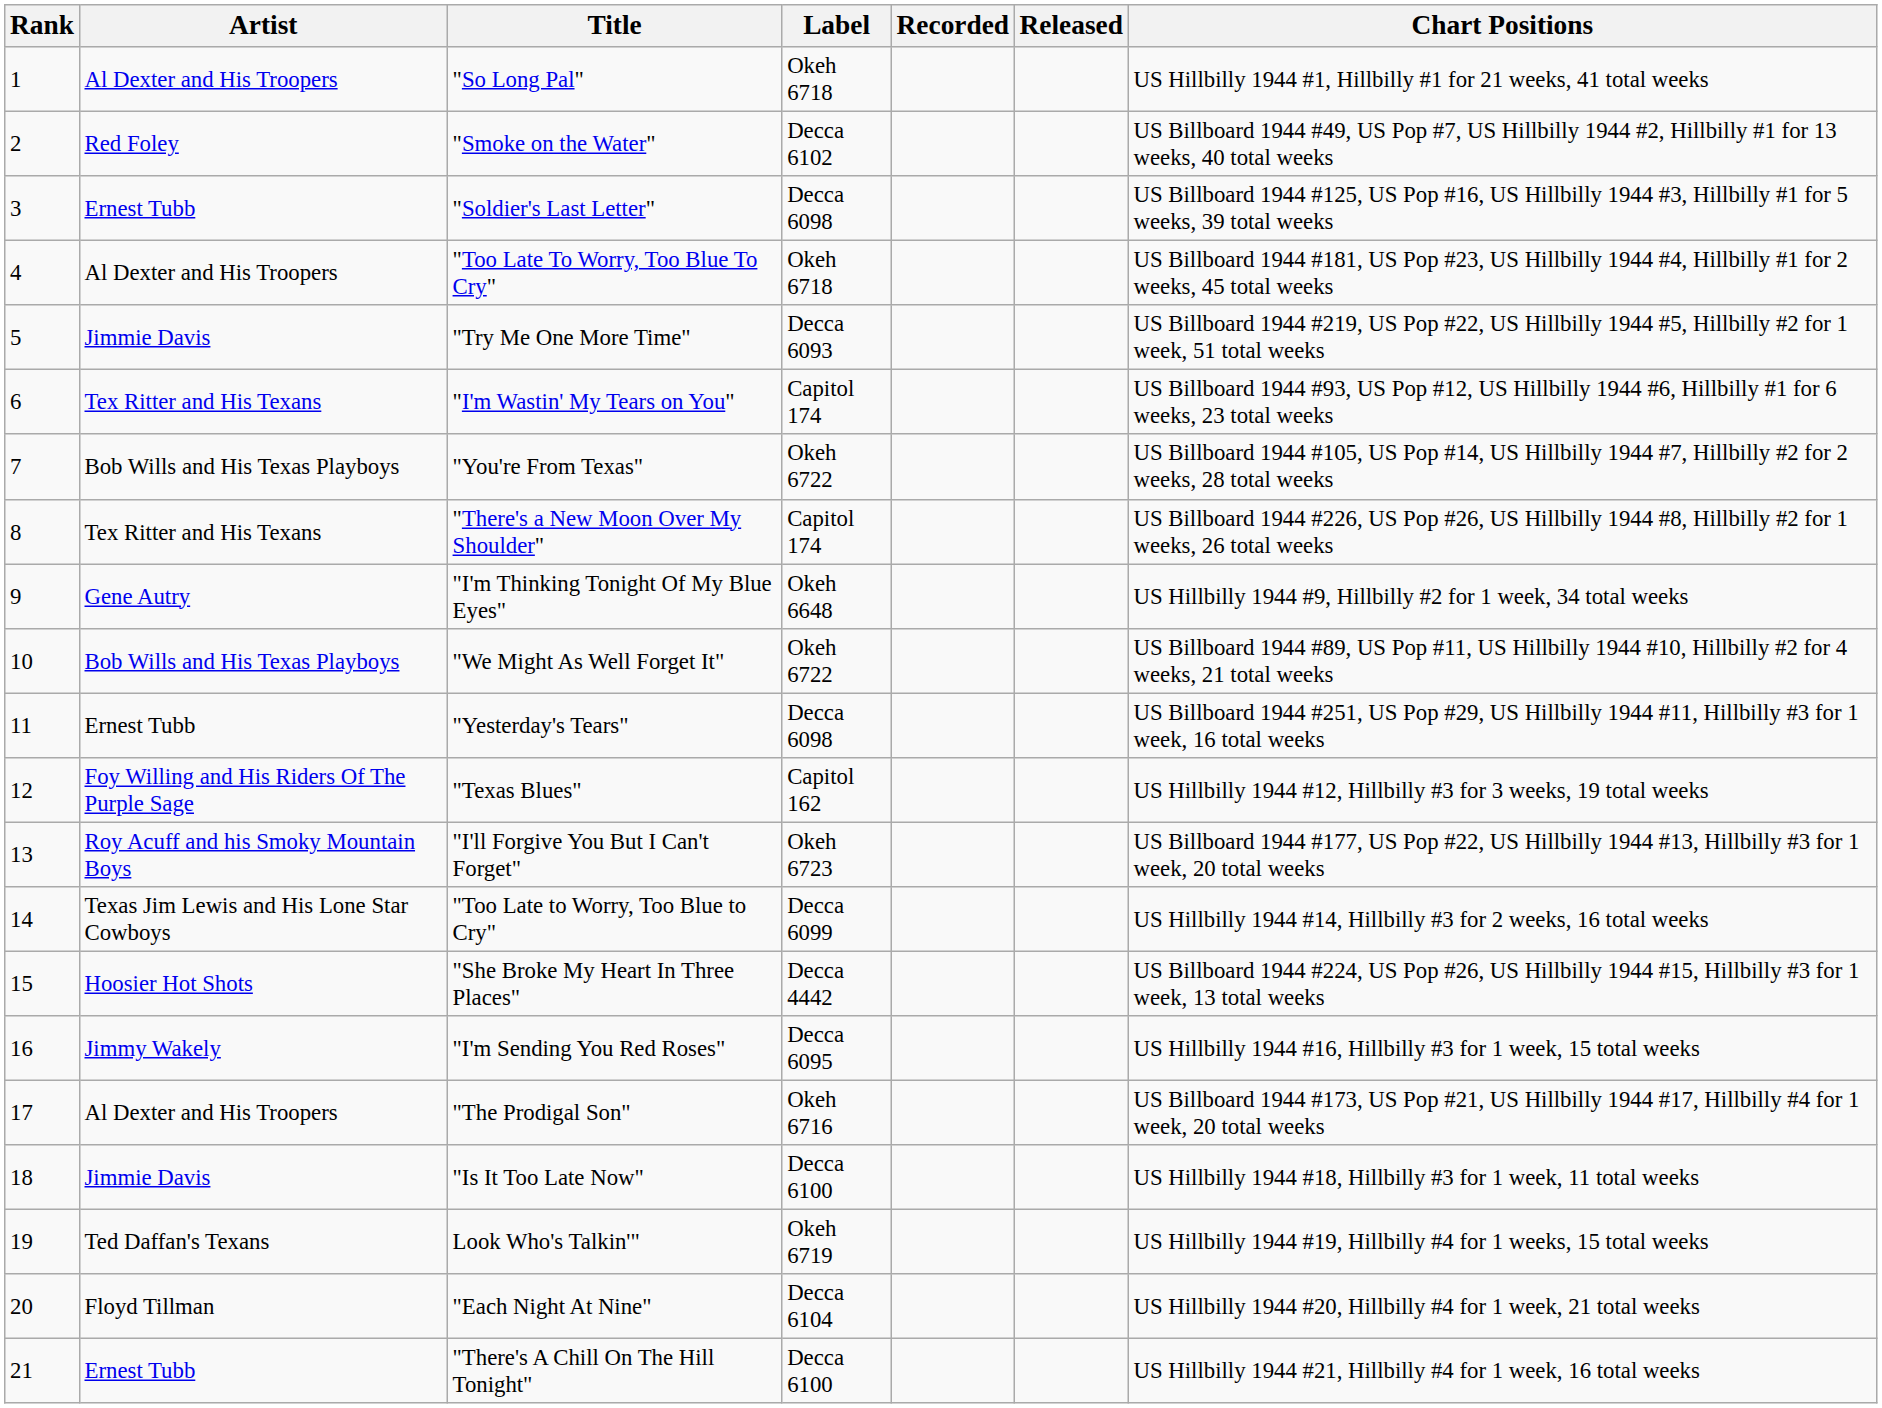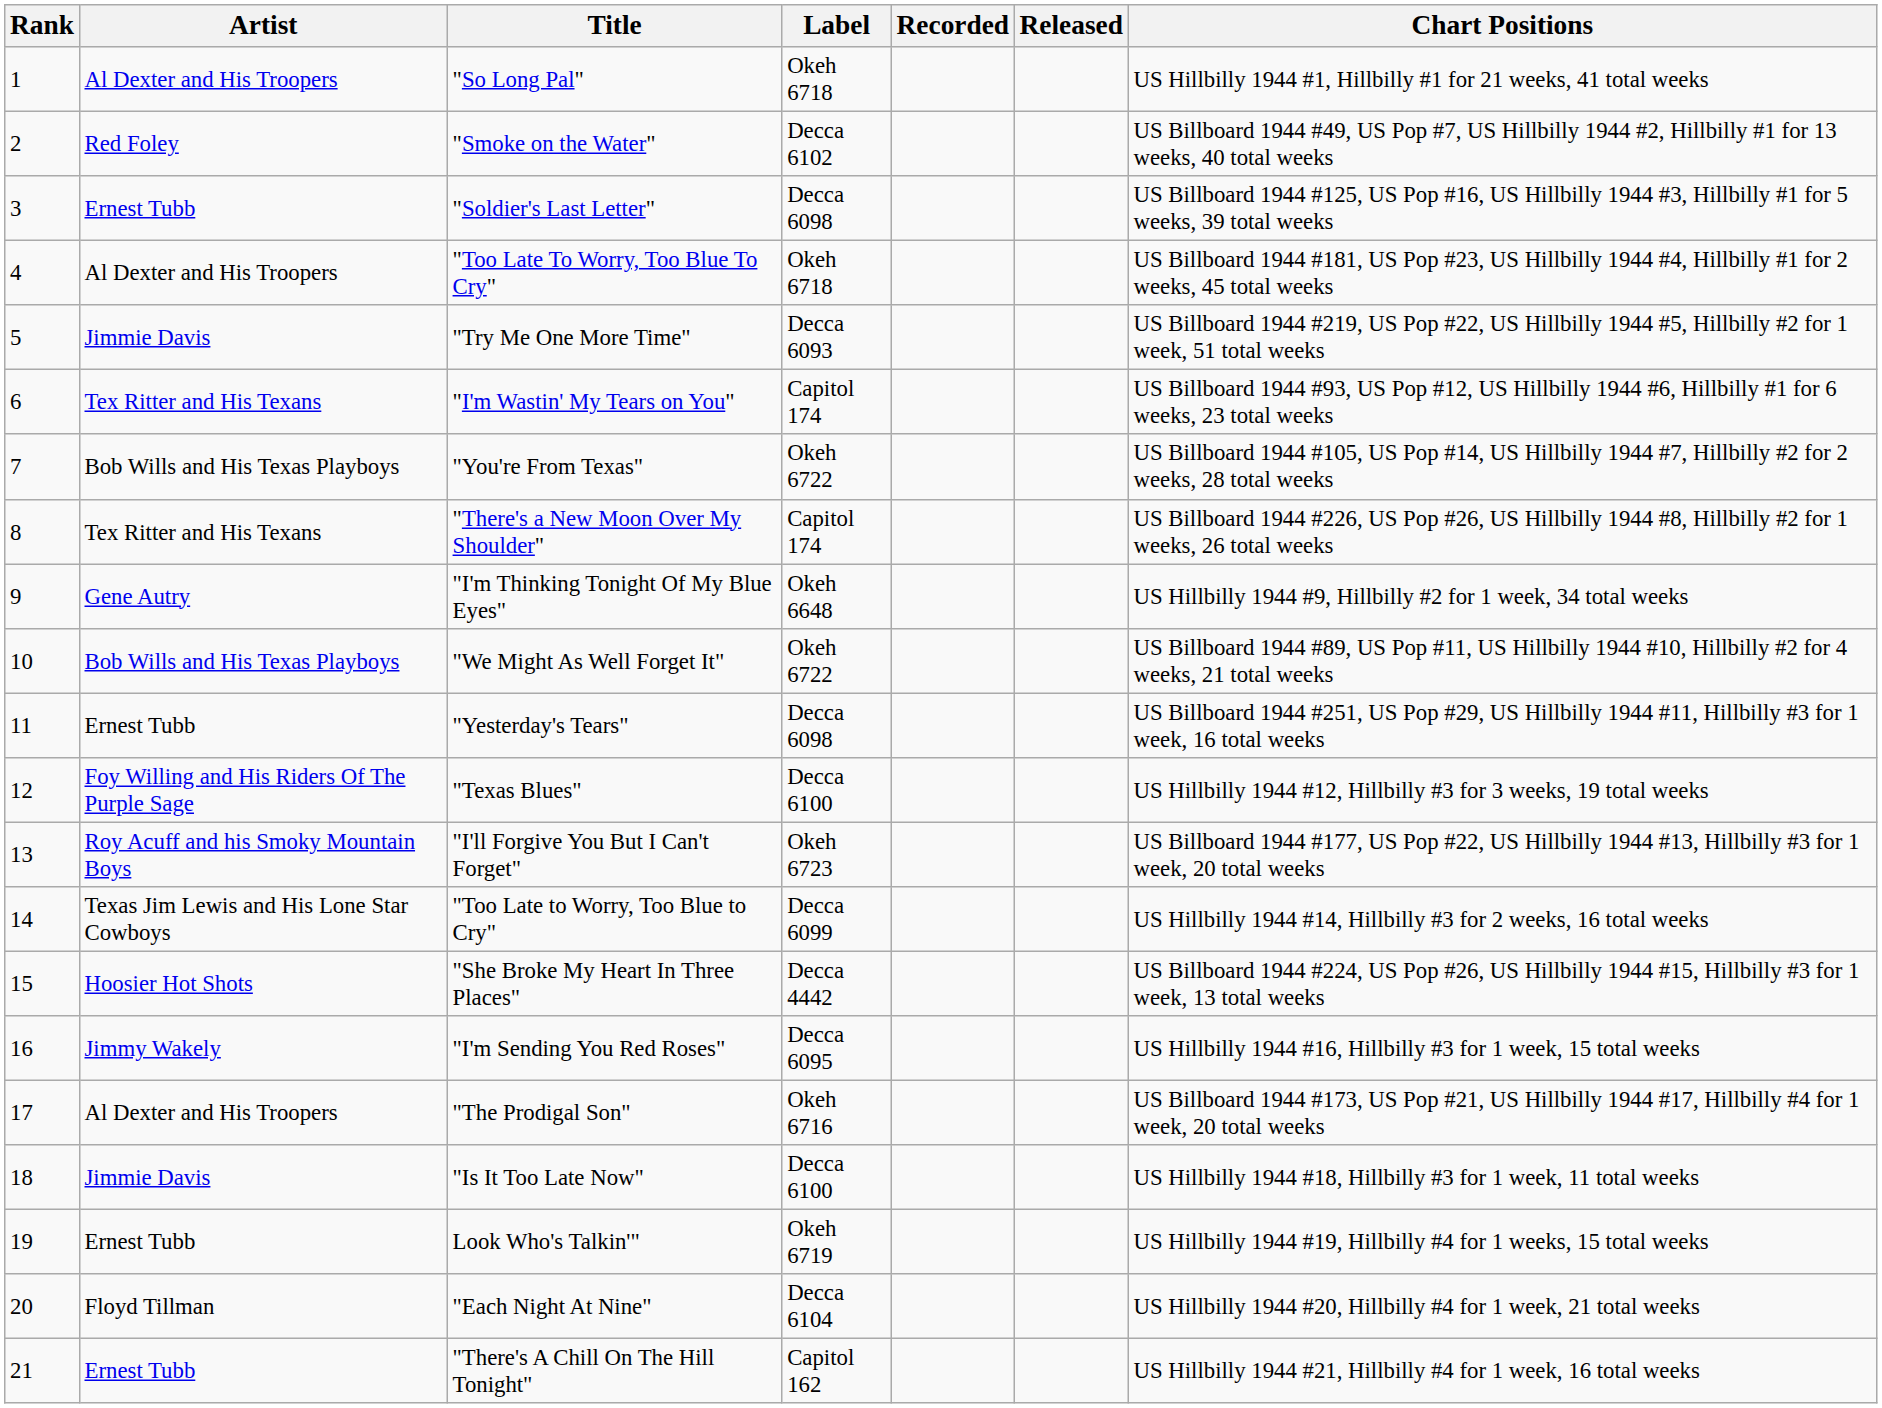 <table class="wikitable" style="font-size:95%;">
 <tr>
 <th><big>Rank</big></th>
 <th><big>Artist</big></th>
 <th><big>Title</big></th>
 <th><big>Label</big></th>
 <th><big>Recorded</big></th>
 <th><big>Released</big></th>
 <th><big>Chart Positions</big></th>
 </tr>
 <tr>
 <td>1</td>
 <td><a href='#'>Al Dexter and His Troopers</a></td>
 <td>"<a href='#'>So Long Pal</a>"</td>
 <td>Okeh 6718</td>
 <td></td>
 <td></td>
 <td>US Hillbilly 1944 #1, Hillbilly #1 for 21 weeks, 41 total weeks</td>
 </tr>
 <tr>
 <td>2</td>
 <td><a href='#'>Red Foley</a></td>
 <td>"<a href='#'>Smoke on the Water</a>"</td>
 <td>Decca 6102</td>
 <td></td>
 <td></td>
 <td>US Billboard 1944 #49, US Pop #7, US Hillbilly 1944 #2, Hillbilly #1 for 13 weeks, 40 total weeks</td>
 </tr>
 <tr>
 <td>3</td>
 <td><a href='#'>Ernest Tubb</a></td>
 <td>"<a href='#'>Soldier's Last Letter</a>"</td>
 <td>Decca 6098</td>
 <td></td>
 <td></td>
 <td>US Billboard 1944 #125, US Pop #16, US Hillbilly 1944 #3, Hillbilly #1 for 5 weeks, 39 total weeks</td>
 </tr>
 <tr>
 <td>4</td>
 <td>Al Dexter and His Troopers</td>
 <td>"<a href='#'>Too Late To Worry, Too Blue To Cry</a>"</td>
 <td>Okeh 6718</td>
 <td></td>
 <td></td>
 <td>US Billboard 1944 #181, US Pop #23, US Hillbilly 1944 #4, Hillbilly #1 for 2 weeks, 45 total weeks</td>
 </tr>
 <tr>
 <td>5</td>
 <td><a href='#'>Jimmie Davis</a></td>
 <td>"Try Me One More Time"</td>
 <td>Decca 6093</td>
 <td></td>
 <td></td>
 <td>US Billboard 1944 #219, US Pop #22, US Hillbilly 1944 #5, Hillbilly #2 for 1 week, 51 total weeks</td>
 </tr>
 <tr>
 <td>6</td>
 <td><a href='#'>Tex Ritter and His Texans</a></td>
 <td>"<a href='#'>I'm Wastin' My Tears on You</a>"</td>
 <td>Capitol 174</td>
 <td></td>
 <td></td>
 <td>US Billboard 1944 #93, US Pop #12, US Hillbilly 1944 #6, Hillbilly #1 for 6 weeks, 23 total weeks</td>
 </tr>
 <tr>
 <td>7</td>
 <td>Bob Wills and His Texas Playboys</td>
 <td>"You're From Texas"</td>
 <td>Okeh 6722</td>
 <td></td>
 <td></td>
 <td>US Billboard 1944 #105, US Pop #14, US Hillbilly 1944 #7, Hillbilly #2 for 2 weeks, 28 total weeks</td>
 </tr>
 <tr>
 <td>8</td>
 <td>Tex Ritter and His Texans</td>
 <td>"<a href='#'>There's a New Moon Over My Shoulder</a>"</td>
 <td>Capitol 174</td>
 <td></td>
 <td></td>
 <td>US Billboard 1944 #226, US Pop #26, US Hillbilly 1944 #8, Hillbilly #2 for 1 weeks, 26 total weeks</td>
 </tr>
 <tr>
 <td>9</td>
 <td><a href='#'>Gene Autry</a></td>
 <td>"I'm Thinking Tonight Of My Blue Eyes"</td>
 <td>Okeh 6648</td>
 <td></td>
 <td></td>
 <td>US Hillbilly 1944 #9, Hillbilly #2 for 1 week, 34 total weeks</td>
 </tr>
 <tr>
 <td>10</td>
 <td><a href='#'>Bob Wills and His Texas Playboys</a></td>
 <td>"We Might As Well Forget It"</td>
 <td>Okeh 6722</td>
 <td></td>
 <td></td>
 <td>US Billboard 1944 #89, US Pop #11, US Hillbilly 1944 #10, Hillbilly #2 for 4 weeks, 21 total weeks</td>
 </tr>
 <tr>
 <td>11</td>
 <td>Ernest Tubb</td>
 <td>"Yesterday's Tears"</td>
 <td>Decca 6098</td>
 <td></td>
 <td></td>
 <td>US Billboard 1944 #251, US Pop #29, US Hillbilly 1944 #11, Hillbilly #3 for 1 week, 16 total weeks</td>
 </tr>
 <tr>
 <td>12</td>
 <td><a href='#'>Foy Willing and His Riders Of The Purple Sage</a></td>
 <td>"Texas Blues"</td>
-<td>Capitol 162</td>
+<td>Decca 6100</td>
 <td></td>
 <td></td>
 <td>US Hillbilly 1944 #12, Hillbilly #3 for 3 weeks, 19 total weeks</td>
 </tr>
 <tr>
 <td>13</td>
 <td><a href='#'>Roy Acuff and his Smoky Mountain Boys</a></td>
 <td>"I'll Forgive You But I Can't Forget"</td>
 <td>Okeh 6723</td>
 <td></td>
 <td></td>
 <td>US Billboard 1944 #177, US Pop #22, US Hillbilly 1944 #13, Hillbilly #3 for 1 week, 20 total weeks</td>
 </tr>
 <tr>
 <td>14</td>
 <td>Texas Jim Lewis and His Lone Star Cowboys</td>
 <td>"Too Late to Worry, Too Blue to Cry"</td>
 <td>Decca 6099</td>
 <td></td>
 <td></td>
 <td>US Hillbilly 1944 #14, Hillbilly #3 for 2 weeks, 16 total weeks</td>
 </tr>
 <tr>
 <td>15</td>
 <td><a href='#'>Hoosier Hot Shots</a></td>
 <td>"She Broke My Heart In Three Places"</td>
 <td>Decca 4442</td>
 <td></td>
 <td></td>
 <td>US Billboard 1944 #224, US Pop #26, US Hillbilly 1944 #15, Hillbilly #3 for 1 week, 13 total weeks</td>
 </tr>
 <tr>
 <td>16</td>
 <td><a href='#'>Jimmy Wakely</a></td>
 <td>"I'm Sending You Red Roses"</td>
 <td>Decca 6095</td>
 <td></td>
 <td></td>
 <td>US Hillbilly 1944 #16, Hillbilly #3 for 1 week, 15 total weeks</td>
 </tr>
 <tr>
 <td>17</td>
 <td>Al Dexter and His Troopers</td>
 <td>"The Prodigal Son"</td>
 <td>Okeh 6716</td>
 <td></td>
 <td></td>
 <td>US Billboard 1944 #173, US Pop #21, US Hillbilly 1944 #17, Hillbilly #4 for 1 week, 20 total weeks</td>
 </tr>
 <tr>
 <td>18</td>
 <td><a href='#'>Jimmie Davis</a></td>
 <td>"Is It Too Late Now"</td>
 <td>Decca 6100</td>
 <td></td>
 <td></td>
 <td>US Hillbilly 1944 #18, Hillbilly #3 for 1 week, 11 total weeks</td>
 </tr>
 <tr>
 <td>19</td>
-<td>Ted Daffan's Texans</td>
+<td>Ernest Tubb</td>
 <td>Look Who's Talkin'"</td>
 <td>Okeh 6719</td>
 <td></td>
 <td></td>
 <td>US Hillbilly 1944 #19, Hillbilly #4 for 1 weeks, 15 total weeks</td>
 </tr>
 <tr>
 <td>20</td>
 <td>Floyd Tillman</td>
 <td>"Each Night At Nine"</td>
 <td>Decca 6104</td>
 <td></td>
 <td></td>
 <td>US Hillbilly 1944 #20, Hillbilly #4 for 1 week, 21 total weeks</td>
 </tr>
 <tr>
 <td>21</td>
 <td><a href='#'>Ernest Tubb</a></td>
 <td>"There's A Chill On The Hill Tonight"</td>
-<td>Decca 6100</td>
+<td>Capitol 162</td>
 <td></td>
 <td></td>
 <td>US Hillbilly 1944 #21, Hillbilly #4 for 1 week, 16 total weeks</td>
 </tr>
 </table>
